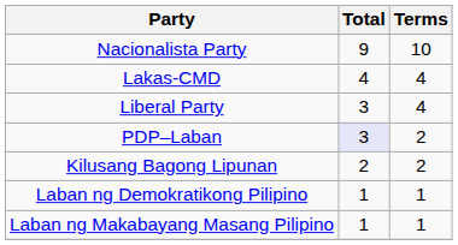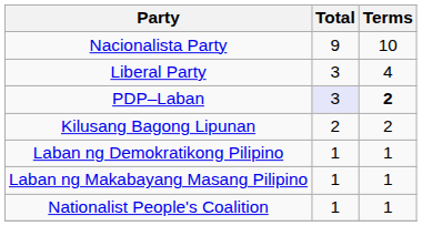 <table class="wikitable" style="text-align:center">
 <tr>
 <th>Party</th>
 <th>Total</th>
 <th>Terms</th>
 </tr>
 <tr>
 <td><a href='#'>Nacionalista Party</a></td>
 <td>9</td>
 <td>10</td>
 </tr>
 <tr>
-<td><a href='#'>Lakas-CMD</a></td>
-<td>4</td>
-<td>4</td>
-</tr>
-<tr>
 <td><a href='#'>Liberal Party</a></td>
 <td>3</td>
 <td>4</td>
 </tr>
 <tr>
 <td><a href='#'>PDP–Laban</a></td>
 <td style="background: lavender;">3</td>
-<td>2</td>
+<td><strong>2</strong></td>
 </tr>
 <tr>
 <td><a href='#'>Kilusang Bagong Lipunan</a></td>
 <td>2</td>
 <td>2</td>
 </tr>
 <tr>
 <td><a href='#'>Laban ng Demokratikong Pilipino</a></td>
 <td>1</td>
 <td>1</td>
 </tr>
 <tr>
 <td><a href='#'>Laban ng Makabayang Masang Pilipino</a></td>
 <td>1</td>
 <td>1</td>
 </tr>
 <tr>
+<td><a href='#'>Nationalist People's Coalition</a></td>
+<td>1</td>
+<td>1</td>
+</tr>
+<tr>
 </tr>
 </table>
